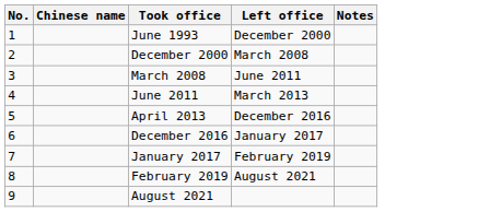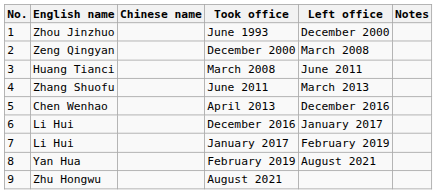 <table class="wikitable">
 <tr>
 <th>No.</th>
+<th>English name</th>
 <th>Chinese name</th>
 <th>Took office</th>
 <th>Left office</th>
 <th>Notes</th>
 </tr>
 <tr>
 <td>1</td>
+<td>Zhou Jinzhuo</td>
 <td></td>
 <td>June 1993</td>
 <td>December 2000</td>
 <td></td>
 </tr>
 <tr>
 <td>2</td>
+<td>Zeng Qingyan</td>
 <td></td>
 <td>December 2000</td>
 <td>March 2008</td>
 <td></td>
 </tr>
 <tr>
 <td>3</td>
+<td>Huang Tianci</td>
 <td></td>
 <td>March 2008</td>
 <td>June 2011</td>
 <td></td>
 </tr>
 <tr>
 <td>4</td>
+<td>Zhang Shuofu</td>
 <td></td>
 <td>June 2011</td>
 <td>March 2013</td>
 <td></td>
 </tr>
 <tr>
 <td>5</td>
+<td>Chen Wenhao</td>
 <td></td>
 <td>April 2013</td>
 <td>December 2016</td>
 <td></td>
 </tr>
 <tr>
 <td>6</td>
+<td>Li Hui</td>
 <td></td>
 <td>December 2016</td>
 <td>January 2017</td>
 <td></td>
 </tr>
 <tr>
 <td>7</td>
+<td>Li Hui</td>
 <td></td>
 <td>January 2017</td>
 <td>February 2019</td>
 <td></td>
 </tr>
 <tr>
 <td>8</td>
+<td>Yan Hua</td>
 <td></td>
 <td>February 2019</td>
 <td>August 2021</td>
 <td></td>
 </tr>
 <tr>
 <td>9</td>
+<td>Zhu Hongwu</td>
 <td></td>
 <td>August 2021</td>
 <td></td>
 <td></td>
 </tr>
 </table>
